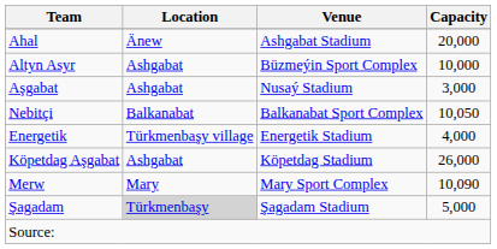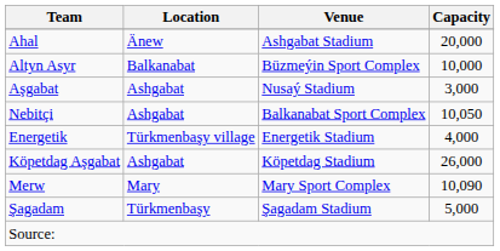 <table class="wikitable sortable" border="1">
 <tr>
 <th>Team</th>
 <th>Location</th>
 <th>Venue</th>
 <th>Capacity</th>
 </tr>
 <tr>
 </tr>
 <tr>
 <td><a href='#'>Ahal</a></td>
 <td><a href='#'>Änew</a></td>
 <td><a href='#'>Ashgabat Stadium</a></td>
 <td align="center">20,000</td>
 </tr>
 <tr>
 <td><a href='#'>Altyn Asyr</a></td>
-<td><a href='#'>Ashgabat</a></td>
+<td><a href='#'>Balkanabat</a></td>
 <td><a href='#'>Büzmeýin Sport Complex</a></td>
 <td align="center">10,000</td>
 </tr>
 <tr>
 <td><a href='#'>Aşgabat</a></td>
 <td><a href='#'>Ashgabat</a></td>
 <td><a href='#'>Nusaý Stadium</a></td>
 <td align="center">3,000</td>
 </tr>
 <tr>
 <td><a href='#'>Nebitçi</a></td>
-<td><a href='#'>Balkanabat</a></td>
+<td><a href='#'>Ashgabat</a></td>
 <td><a href='#'>Balkanabat Sport Complex</a></td>
 <td align="center">10,050</td>
 </tr>
 <tr>
 <td><a href='#'>Energetik</a></td>
 <td><a href='#'>Türkmenbaşy village</a></td>
 <td><a href='#'>Energetik Stadium</a></td>
 <td align="center">4,000</td>
 </tr>
 <tr>
 <td><a href='#'>Köpetdag Aşgabat</a></td>
 <td><a href='#'>Ashgabat</a></td>
 <td><a href='#'>Köpetdag Stadium</a></td>
 <td align="center">26,000</td>
 </tr>
 <tr>
 <td><a href='#'>Merw</a></td>
 <td><a href='#'>Mary</a></td>
 <td><a href='#'>Mary Sport Complex</a></td>
 <td align=center>10,090</td>
 </tr>
 <tr>
 <td><a href='#'>Şagadam</a></td>
-<td style="background: lightgrey;"><a href='#'>Türkmenbaşy</a></td>
+<td><a href='#'>Türkmenbaşy</a></td>
 <td><a href='#'>Şagadam Stadium</a></td>
 <td align=center>5,000</td>
 </tr>
 <tr class="sortbottom">
 <td colspan="4">Source: </td>
 </tr>
 </table>
